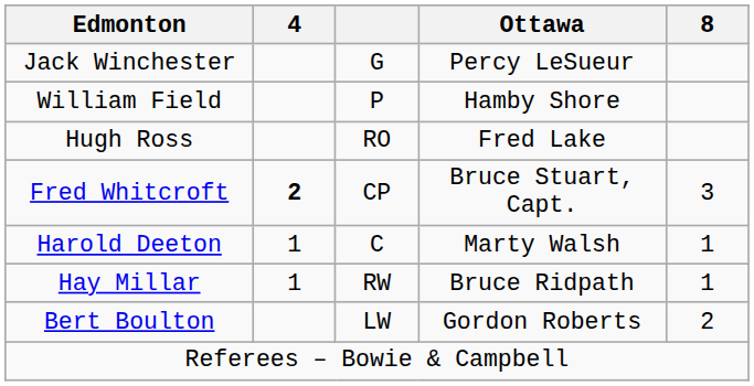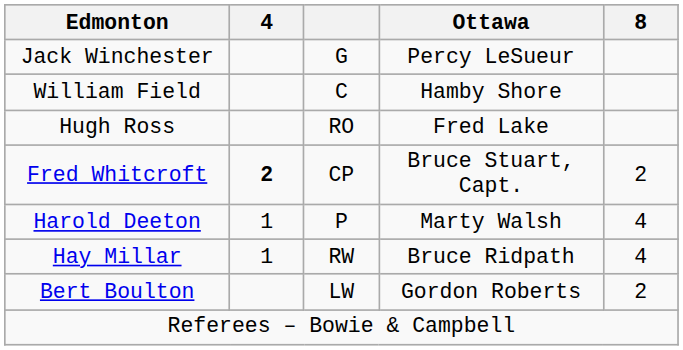 <table class="wikitable" style="text-align:center;">
 <tr>
 <th style="width:10em">Edmonton</th>
 <th style="width:3em">4</th>
 <th style="width:3em"></th>
 <th style="width:10em">Ottawa</th>
 <th style="width:3em">8</th>
 </tr>
 <tr>
 <td>Jack Winchester</td>
 <td></td>
 <td>G</td>
 <td>Percy LeSueur</td>
 <td></td>
 </tr>
 <tr>
 <td>William Field</td>
 <td></td>
-<td>P</td>
+<td>C</td>
 <td>Hamby Shore</td>
 <td></td>
 </tr>
 <tr>
 <td>Hugh Ross</td>
 <td></td>
 <td>RO</td>
 <td>Fred Lake</td>
 <td></td>
 </tr>
 <tr>
 <td><a href='#'>Fred Whitcroft</a></td>
 <td><strong>2</strong></td>
 <td>CP</td>
 <td>Bruce Stuart, Capt.</td>
-<td>3</td>
+<td>2</td>
 </tr>
 <tr>
 <td><a href='#'>Harold Deeton</a></td>
 <td>1</td>
-<td>C</td>
+<td>P</td>
 <td>Marty Walsh</td>
-<td>1</td>
+<td>4</td>
 </tr>
 <tr>
 <td><a href='#'>Hay Millar</a></td>
 <td>1</td>
 <td>RW</td>
 <td>Bruce Ridpath</td>
-<td>1</td>
+<td>4</td>
 </tr>
 <tr>
 <td><a href='#'>Bert Boulton</a></td>
 <td></td>
 <td>LW</td>
 <td>Gordon Roberts</td>
 <td>2</td>
 </tr>
 <tr>
 <td colspan="5" style="text-align:center;">Referees – Bowie & Campbell</td>
 </tr>
 </table>
